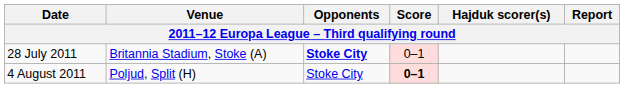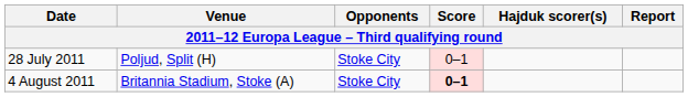 <table class="wikitable" width=85%; style="text-align: left; font-size:95%;">
 <tr>
 <th>Date</th>
 <th>Venue</th>
 <th>Opponents</th>
 <th>Score</th>
 <th>Hajduk scorer(s)</th>
 <th>Report</th>
 </tr>
 <tr>
 <th colspan=7><a href='#'>2011–12 Europa League – Third qualifying round</a></th>
 </tr>
 <tr>
 <td>28 July 2011</td>
-<td><a href='#'>Britannia Stadium</a>, <a href='#'>Stoke</a> (A)</td>
-<td><strong> <a href='#'>Stoke City</a></strong></td>
+<td><a href='#'>Poljud</a>, <a href='#'>Split</a> (H)</td>
+<td> <a href='#'>Stoke City</a></td>
 <td align=center bgcolor=ffdddd>0–1</td>
 <td></td>
 <td></td>
 </tr>
 <tr>
 <td>4 August 2011</td>
-<td><a href='#'>Poljud</a>, <a href='#'>Split</a> (H)</td>
+<td><a href='#'>Britannia Stadium</a>, <a href='#'>Stoke</a> (A)</td>
 <td> <a href='#'>Stoke City</a></td>
 <td align=center bgcolor=ffdddd><strong>0–1</strong></td>
 <td></td>
 <td></td>
 </tr>
 </table>
